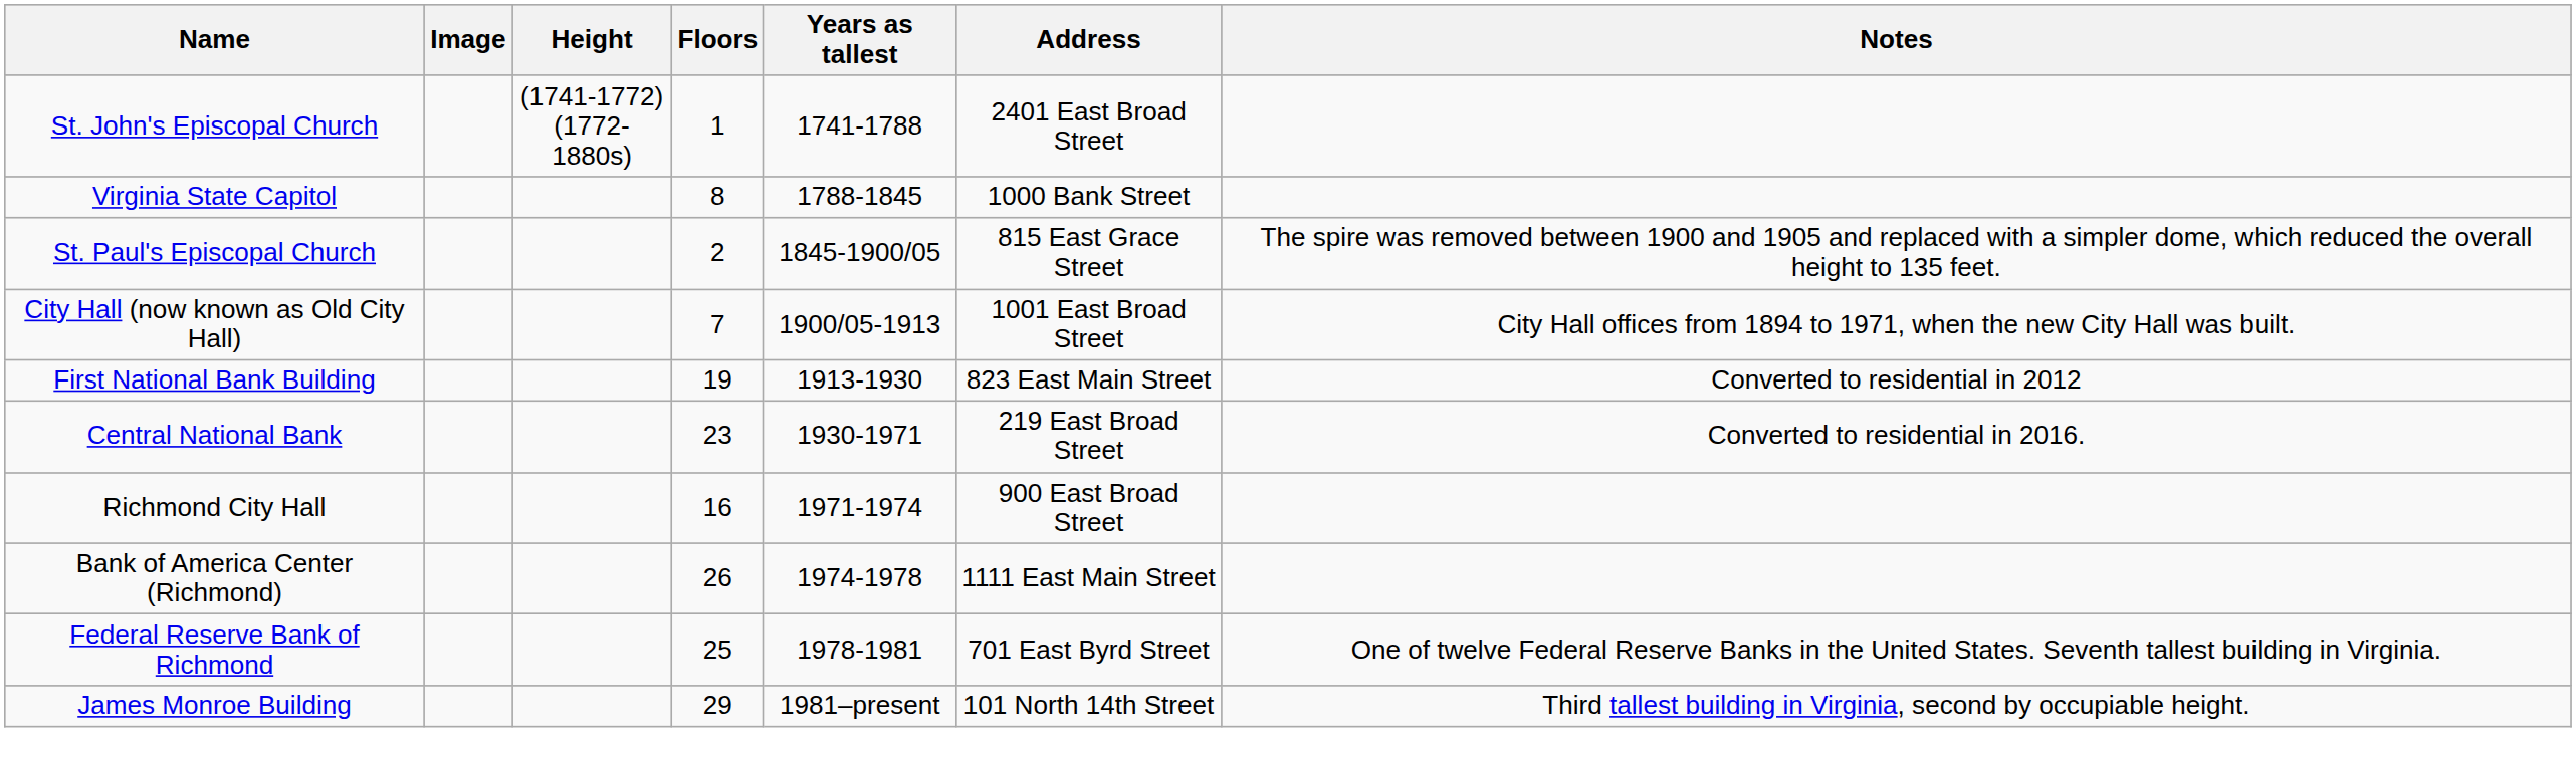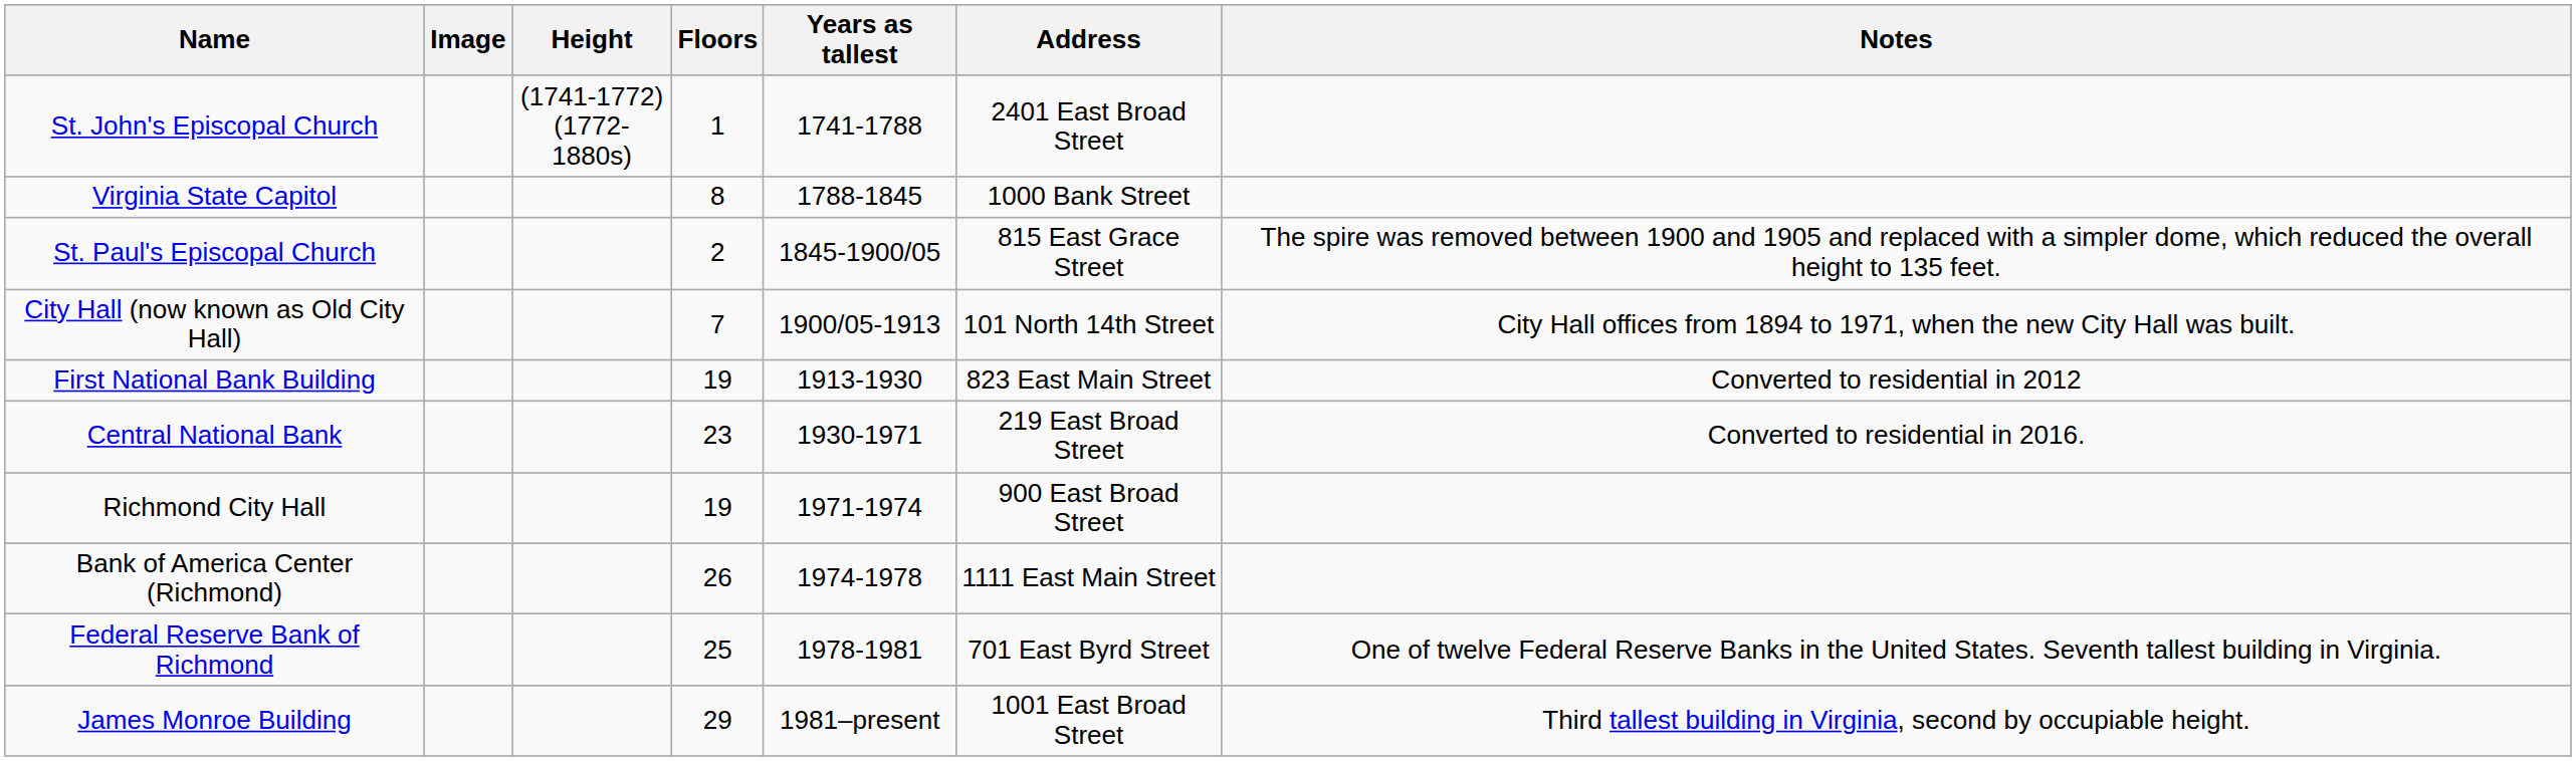 <table class="wikitable sortable" style="text-align:center">
 <tr>
 <th>Name</th>
 <th class=unsortable>Image</th>
 <th data-sort-type>Height<br></th>
 <th>Floors</th>
 <th>Years as tallest</th>
 <th>Address</th>
 <th class="unsortable">Notes</th>
 </tr>
 <tr>
 <td><a href='#'>St. John's Episcopal Church</a></td>
 <td></td>
 <td> (1741-1772)<br> (1772-1880s)</td>
 <td>1</td>
 <td>1741-1788</td>
 <td>2401 East Broad Street</td>
 <td></td>
 </tr>
 <tr>
 <td><a href='#'>Virginia State Capitol</a></td>
 <td></td>
 <td></td>
 <td>8</td>
 <td>1788-1845</td>
 <td>1000 Bank Street</td>
 <td></td>
 </tr>
 <tr>
 <td><a href='#'>St. Paul's Episcopal Church</a></td>
 <td></td>
 <td></td>
 <td>2</td>
 <td>1845-1900/05</td>
 <td>815 East Grace Street</td>
 <td>The spire was removed between 1900 and 1905 and replaced with a simpler dome, which reduced the overall height to 135 feet.</td>
 </tr>
 <tr>
 <td><a href='#'>City Hall</a> (now known as Old City Hall)</td>
 <td></td>
 <td></td>
 <td>7</td>
 <td>1900/05-1913</td>
-<td>1001 East Broad Street</td>
+<td>101 North 14th Street</td>
 <td>City Hall offices from 1894 to 1971, when the new City Hall was built.</td>
 </tr>
 <tr>
 <td><a href='#'>First National Bank Building</a></td>
 <td></td>
 <td></td>
 <td>19</td>
 <td>1913-1930</td>
 <td>823 East Main Street</td>
 <td>Converted to residential in 2012</td>
 </tr>
 <tr>
 <td><a href='#'>Central National Bank</a></td>
 <td></td>
 <td></td>
 <td>23</td>
 <td>1930-1971</td>
 <td>219 East Broad Street</td>
 <td>Converted to residential in 2016.</td>
 </tr>
 <tr>
 <td>Richmond City Hall</td>
 <td></td>
 <td></td>
-<td>16</td>
+<td>19</td>
 <td>1971-1974</td>
 <td>900 East Broad Street</td>
 <td></td>
 </tr>
 <tr>
 <td>Bank of America Center (Richmond)</td>
 <td></td>
 <td></td>
 <td>26</td>
 <td>1974-1978</td>
 <td>1111 East Main Street</td>
 <td></td>
 </tr>
 <tr>
 <td><a href='#'>Federal Reserve Bank of Richmond</a></td>
 <td></td>
 <td></td>
 <td>25</td>
 <td>1978-1981</td>
 <td>701 East Byrd Street</td>
 <td>One of twelve Federal Reserve Banks in the United States.  Seventh tallest building in Virginia.</td>
 </tr>
 <tr>
 <td><a href='#'>James Monroe Building</a></td>
 <td></td>
 <td></td>
 <td>29</td>
 <td>1981–present</td>
-<td>101 North 14th Street</td>
+<td>1001 East Broad Street</td>
 <td>Third <a href='#'>tallest building in Virginia</a>, second by occupiable height.</td>
 </tr>
 </table>
